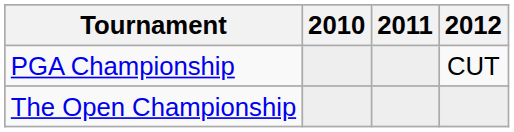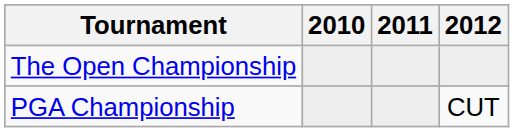 <table class="wikitable" style="font-size:95%;text-align:center;">
 <tr>
 <th>Tournament</th>
 <th>2010</th>
 <th>2011</th>
 <th>2012</th>
 </tr>
 <tr>
+<td align=left><a href='#'>The Open Championship</a></td>
+<td style="background:#eeeeee;"></td>
+<td style="background:#eeeeee;"></td>
+<td style="background:#eeeeee;"></td>
+</tr>
+<tr>
 <td align=left><a href='#'>PGA Championship</a></td>
 <td style="background:#eeeeee;"></td>
 <td style="background:#eeeeee;"></td>
 <td>CUT</td>
 </tr>
-<tr>
-<td align=left><a href='#'>The Open Championship</a></td>
-<td style="background:#eeeeee;"></td>
-<td style="background:#eeeeee;"></td>
-<td style="background:#eeeeee;"></td>
-</tr>
 </table>
